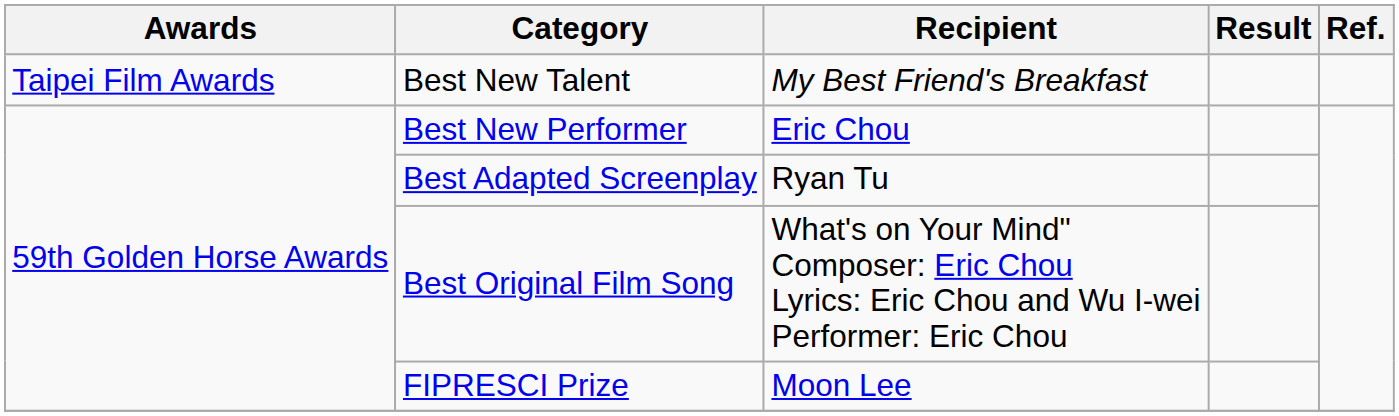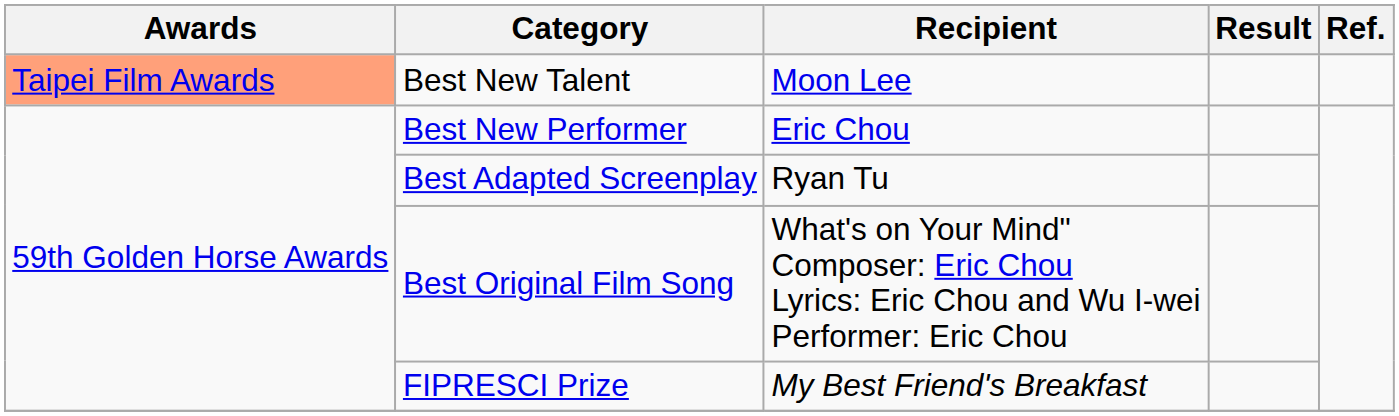 <table class="wikitable">
 <tr>
 <th>Awards</th>
 <th>Category</th>
 <th>Recipient</th>
 <th>Result</th>
 <th>Ref.</th>
 </tr>
 <tr>
-<td><a href='#'>Taipei Film Awards</a></td>
+<td style="background: lightsalmon;"><a href='#'>Taipei Film Awards</a></td>
 <td>Best New Talent</td>
-<td><em>My Best Friend's Breakfast</em></td>
+<td><a href='#'>Moon Lee</a></td>
 <td></td>
 <td></td>
 </tr>
 <tr>
 <td rowspan=4><a href='#'>59th Golden Horse Awards</a></td>
 <td><a href='#'>Best New Performer</a></td>
 <td><a href='#'>Eric Chou</a></td>
 <td></td>
 <td rowspan=4></td>
 </tr>
 <tr>
 <td><a href='#'>Best Adapted Screenplay</a></td>
 <td>Ryan Tu</td>
 <td></td>
 </tr>
 <tr>
 <td><a href='#'>Best Original Film Song</a></td>
 <td>What's on Your Mind"<br>Composer: <a href='#'>Eric Chou</a><br>Lyrics: Eric Chou and Wu I-wei<br>Performer: Eric Chou</td>
 <td></td>
 </tr>
 <tr>
 <td><a href='#'>FIPRESCI Prize</a></td>
-<td><a href='#'>Moon Lee</a></td>
+<td><em>My Best Friend's Breakfast</em></td>
 <td></td>
 </tr>
 <tr>
 </tr>
 </table>
